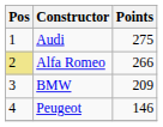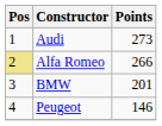 <table class="wikitable"   style="font-size:   85%;">
 <tr>
 <th>Pos</th>
 <th>Constructor</th>
 <th>Points</th>
 </tr>
 <tr>
 <td>1</td>
 <td> <a href='#'>Audi</a></td>
-<td align="right">275</td>
+<td align="right">273</td>
 </tr>
 <tr>
 <td style="background: khaki;">2</td>
 <td> <a href='#'>Alfa Romeo</a></td>
 <td align="right">266</td>
 </tr>
 <tr>
 <td>3</td>
 <td> <a href='#'>BMW</a></td>
-<td align="right">209</td>
+<td align="right">201</td>
 </tr>
 <tr>
 <td>4</td>
 <td> <a href='#'>Peugeot</a></td>
 <td align="right">146</td>
 </tr>
 <tr>
 </tr>
 </table>
